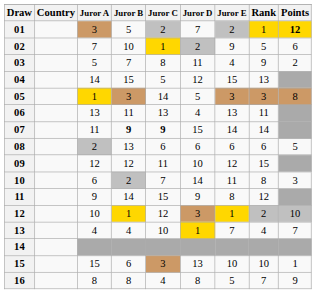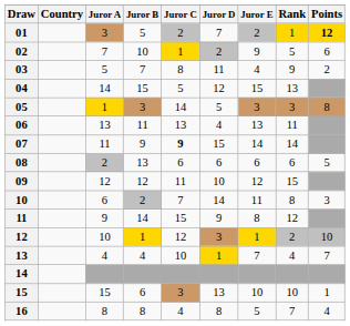 <table class="sortable wikitable collapsible plainrowheaders" style="text-align:center;">
 <tr>
 </tr>
 <tr>
 <th scope="col">Draw</th>
 <th scope="col">Country</th>
 <th scope="col"><small>Juror A</small></th>
 <th scope="col"><small>Juror B</small></th>
 <th scope="col"><small>Juror C</small></th>
 <th scope="col"><small>Juror D</small></th>
 <th scope="col"><small>Juror E</small></th>
 <th scope="col">Rank</th>
 <th scope="col">Points</th>
 </tr>
 <tr>
 <th scope="row" style="text-align:center;">01</th>
 <td style="text-align:left;"></td>
 <td style="background:#CC9966;">3</td>
 <td>5</td>
 <td style="background:silver;">2</td>
 <td>7</td>
 <td style="background:silver;">2</td>
 <td style="background:gold;">1</td>
 <td style="background:gold;"><strong>12</strong></td>
 </tr>
 <tr>
 <th scope="row" style="text-align:center;">02</th>
 <td style="text-align:left;"></td>
 <td>7</td>
 <td>10</td>
 <td style="background:gold;">1</td>
 <td style="background:silver;">2</td>
 <td>9</td>
 <td>5</td>
 <td>6</td>
 </tr>
 <tr>
 <th scope="row" style="text-align:center;">03</th>
 <td style="text-align:left;"></td>
 <td>5</td>
 <td>7</td>
 <td>8</td>
 <td>11</td>
 <td>4</td>
 <td>9</td>
 <td>2</td>
 </tr>
 <tr>
 <th scope="row" style="text-align:center;">04</th>
 <td style="text-align:left;"></td>
 <td>14</td>
 <td>15</td>
 <td>5</td>
 <td>12</td>
 <td>15</td>
 <td>13</td>
 <td style="background:#AAAAAA;"></td>
 </tr>
 <tr>
 <th scope="row" style="text-align:center;">05</th>
 <td style="text-align:left;"></td>
 <td style="background:gold;">1</td>
 <td style="background:#CC9966;">3</td>
 <td>14</td>
 <td>5</td>
 <td style="background:#CC9966;">3</td>
 <td style="background:#CC9966;">3</td>
 <td style="background:#CC9966;">8</td>
 </tr>
 <tr>
 <th scope="row" style="text-align:center;">06</th>
 <td style="text-align:left;"></td>
 <td>13</td>
 <td>11</td>
 <td>13</td>
 <td>4</td>
 <td>13</td>
 <td>11</td>
 <td style="background:#AAAAAA;"></td>
 </tr>
 <tr>
 <th scope="row" style="text-align:center;">07</th>
 <td style="text-align:left;"></td>
 <td>11</td>
-<td><strong>9</strong></td>
+<td>9</td>
 <td><strong>9</strong></td>
 <td>15</td>
 <td>14</td>
 <td>14</td>
 <td style="background:#AAAAAA;"></td>
 </tr>
 <tr>
 <th scope="row" style="text-align:center;">08</th>
 <td style="text-align:left;"></td>
 <td style="background:silver;">2</td>
 <td>13</td>
 <td>6</td>
 <td>6</td>
 <td>6</td>
 <td>6</td>
 <td>5</td>
 </tr>
 <tr>
 <th scope="row" style="text-align:center;">09</th>
 <td style="text-align:left;"></td>
 <td>12</td>
 <td>12</td>
 <td>11</td>
 <td>10</td>
 <td>12</td>
 <td>15</td>
 <td style="background:#AAAAAA;"></td>
 </tr>
 <tr>
 <th scope="row" style="text-align:center;">10</th>
 <td style="text-align:left;"></td>
 <td>6</td>
 <td style="background:silver;">2</td>
 <td>7</td>
 <td>14</td>
 <td>11</td>
 <td>8</td>
 <td>3</td>
 </tr>
 <tr>
 <th scope="row" style="text-align:center;">11</th>
 <td style="text-align:left;"></td>
 <td>9</td>
 <td>14</td>
 <td>15</td>
 <td>9</td>
 <td>8</td>
 <td>12</td>
 <td style="background:#AAAAAA;"></td>
 </tr>
 <tr>
 <th scope="row" style="text-align:center;">12</th>
 <td style="text-align:left;"></td>
 <td>10</td>
 <td style="background:gold;">1</td>
 <td>12</td>
 <td style="background:#CC9966;">3</td>
 <td style="background:gold;">1</td>
 <td style="background:silver;">2</td>
 <td style="background:silver;">10</td>
 </tr>
 <tr>
 <th scope="row" style="text-align:center;">13</th>
 <td style="text-align:left;"></td>
 <td>4</td>
 <td>4</td>
 <td>10</td>
 <td style="background:gold;">1</td>
 <td>7</td>
 <td>4</td>
 <td>7</td>
 </tr>
 <tr class="sortbottom">
 <th scope="row" style="text-align:center;">14</th>
 <td style="text-align:left;"></td>
 <td style="background:#AAAAAA;"></td>
 <td style="background:#AAAAAA;"></td>
 <td style="background:#AAAAAA;"></td>
 <td style="background:#AAAAAA;"></td>
 <td style="background:#AAAAAA;"></td>
 <td style="background:#AAAAAA;"></td>
 <td style="background:#AAAAAA;"></td>
 </tr>
 <tr>
 <th scope="row" style="text-align:center;">15</th>
 <td style="text-align:left;"></td>
 <td>15</td>
 <td>6</td>
 <td style="background:#CC9966;">3</td>
 <td>13</td>
 <td>10</td>
 <td>10</td>
 <td>1</td>
 </tr>
 <tr>
 <th scope="row" style="text-align:center;">16</th>
 <td style="text-align:left;"></td>
 <td>8</td>
 <td>8</td>
 <td>4</td>
 <td>8</td>
 <td>5</td>
 <td>7</td>
-<td>9</td>
+<td>4</td>
 </tr>
 </table>
